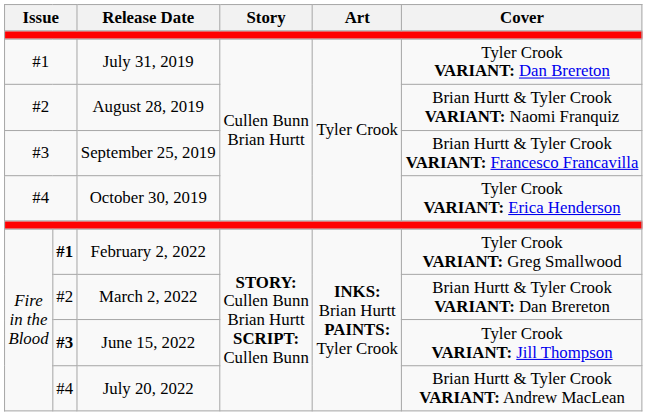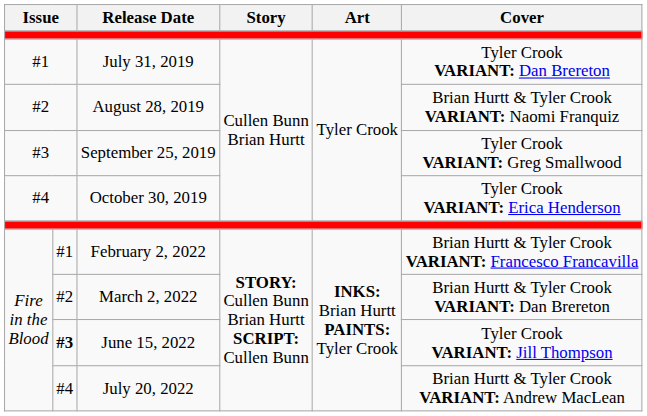 <table class="wikitable" style="text-align: center">
 <tr>
 <th colspan=2>Issue</th>
 <th>Release Date</th>
 <th>Story</th>
 <th>Art</th>
 <th>Cover</th>
 </tr>
 <tr>
 <td colspan=6 style=background:#ff0000></td>
 </tr>
 <tr>
 <td colspan=2>#1</td>
 <td>July 31, 2019</td>
 <td rowspan=4>Cullen Bunn<br>Brian Hurtt</td>
 <td rowspan=4>Tyler Crook</td>
 <td>Tyler Crook<br><strong><span>VARIANT:</span></strong> <a href='#'>Dan Brereton</a></td>
 </tr>
 <tr>
 <td colspan=2>#2</td>
 <td>August 28, 2019</td>
 <td>Brian Hurtt & Tyler Crook<br><strong><span>VARIANT:</span></strong> Naomi Franquiz</td>
 </tr>
 <tr>
 <td colspan=2>#3</td>
 <td>September 25, 2019</td>
-<td>Brian Hurtt & Tyler Crook<br><strong><span>VARIANT:</span></strong> <a href='#'>Francesco Francavilla</a></td>
+<td>Tyler Crook<br><strong><span>VARIANT:</span></strong> Greg Smallwood</td>
 </tr>
 <tr>
 <td colspan=2>#4</td>
 <td>October 30, 2019</td>
 <td>Tyler Crook<br><strong><span>VARIANT:</span></strong> <a href='#'>Erica Henderson</a></td>
 </tr>
 <tr>
 <td colspan=6 style=background:#ff0000></td>
 </tr>
 <tr>
 <td rowspan=4><em>Fire<br>in the<br>Blood</em></td>
-<td><strong>#1</strong></td>
+<td>#1</td>
 <td>February 2, 2022</td>
 <td rowspan=4><strong><span>STORY:</span></strong><br>Cullen Bunn<br>Brian Hurtt<br><strong><span>SCRIPT:</span></strong><br>Cullen Bunn</td>
 <td rowspan=4><strong><span>INKS:</span></strong><br>Brian Hurtt<br><strong><span>PAINTS:</span></strong><br>Tyler Crook</td>
-<td>Tyler Crook<br><strong><span>VARIANT:</span></strong> Greg Smallwood</td>
+<td>Brian Hurtt & Tyler Crook<br><strong><span>VARIANT:</span></strong> <a href='#'>Francesco Francavilla</a></td>
 </tr>
 <tr>
 <td>#2</td>
 <td>March 2, 2022</td>
 <td>Brian Hurtt & Tyler Crook<br><strong><span>VARIANT:</span></strong> Dan Brereton</td>
 </tr>
 <tr>
 <td><strong>#3</strong></td>
 <td>June 15, 2022</td>
 <td>Tyler Crook<br><strong><span>VARIANT:</span></strong> <a href='#'>Jill Thompson</a></td>
 </tr>
 <tr>
 <td>#4</td>
 <td>July 20, 2022</td>
 <td>Brian Hurtt & Tyler Crook<br><strong><span>VARIANT:</span></strong> Andrew MacLean</td>
 </tr>
 </table>
